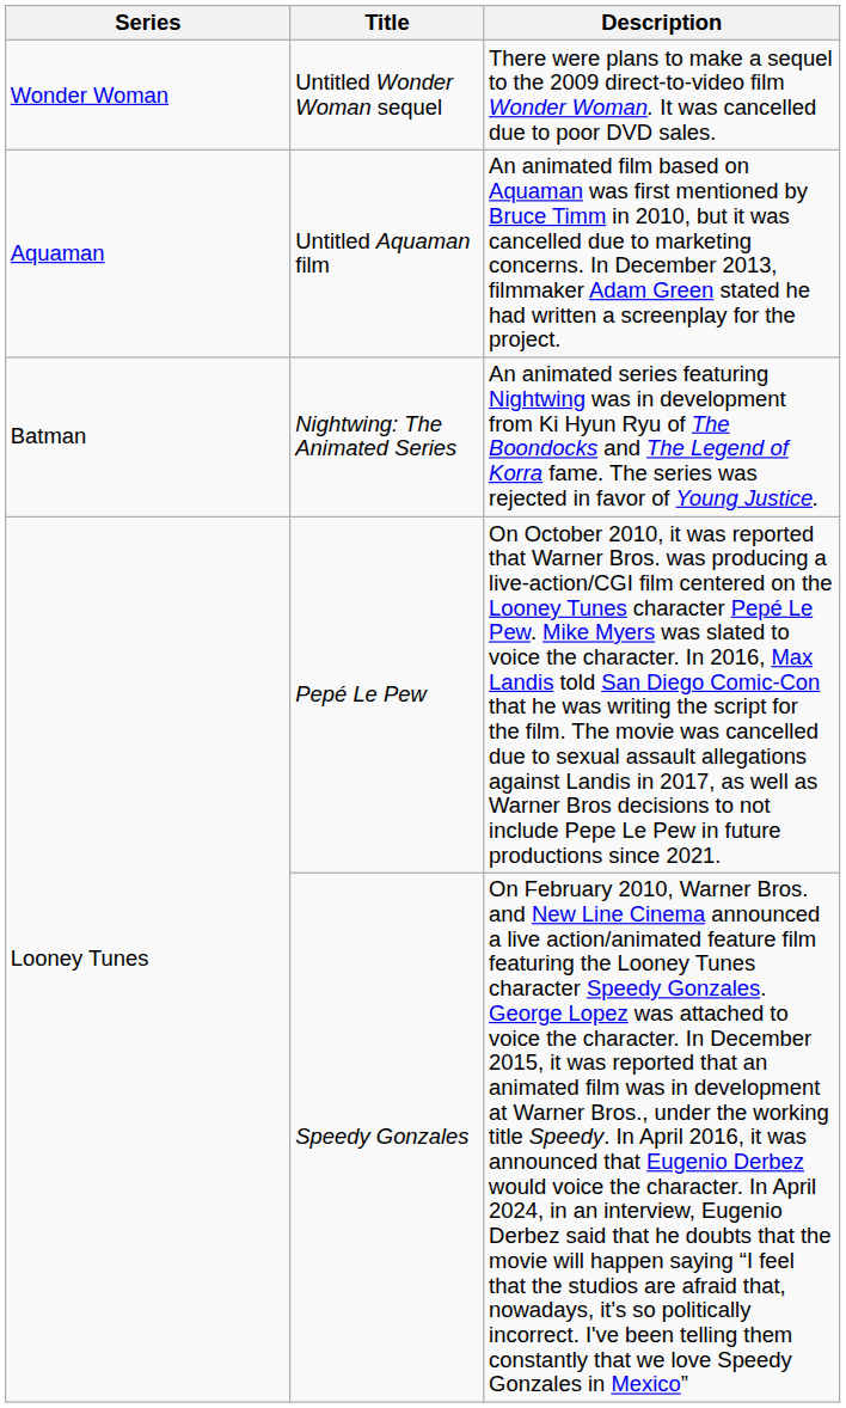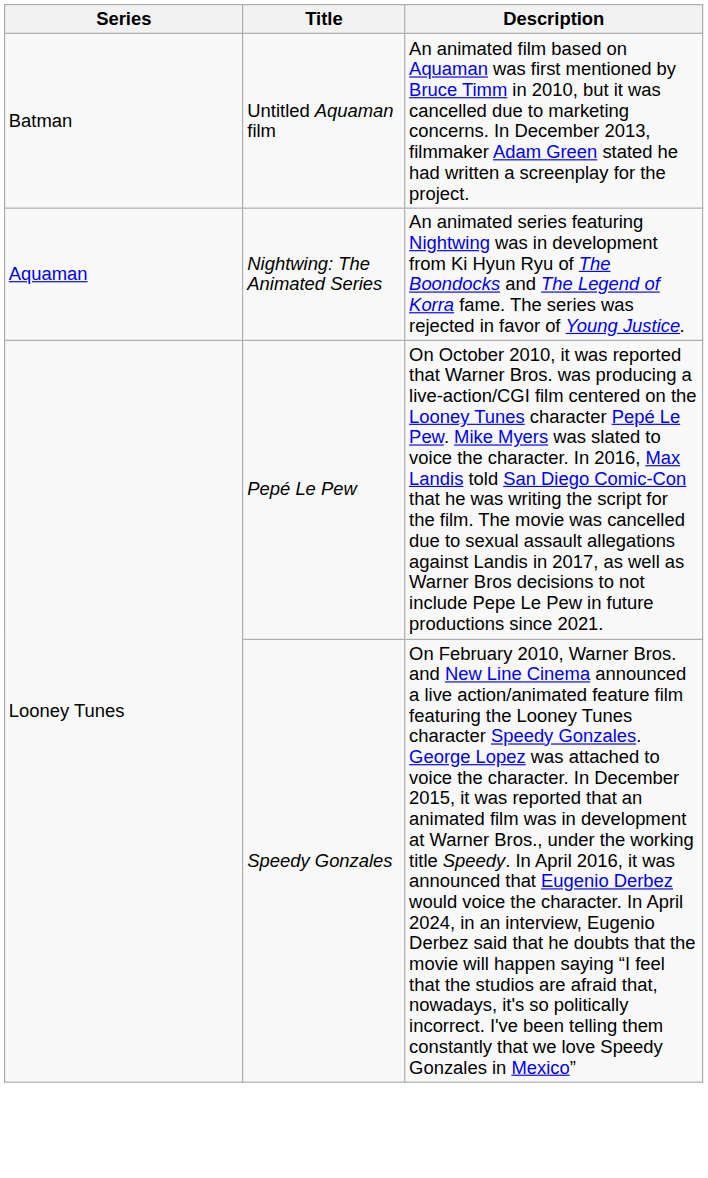 <table class="wikitable">
 <tr>
 <th style="width:150pt;">Series</th>
 <th style="width:100pt;">Title</th>
 <th>Description</th>
 </tr>
 <tr>
-<td><a href='#'>Wonder Woman</a></td>
-<td>Untitled <em>Wonder Woman</em> sequel</td>
-<td>There were plans to make a sequel to the 2009 direct-to-video film <em><a href='#'>Wonder Woman</a>.</em> It was cancelled due to poor DVD sales.</td>
-</tr>
-<tr>
-<td><a href='#'>Aquaman</a></td>
+<td>Batman</td>
 <td>Untitled <em>Aquaman</em> film</td>
 <td>An animated film based on <a href='#'>Aquaman</a> was first mentioned by <a href='#'>Bruce Timm</a> in 2010, but it was cancelled due to marketing concerns. In December 2013, filmmaker <a href='#'>Adam Green</a> stated he had written a screenplay for the project.</td>
 </tr>
 <tr>
-<td>Batman</td>
+<td><a href='#'>Aquaman</a></td>
 <td><em>Nightwing: The Animated Series</em></td>
 <td>An animated series featuring <a href='#'>Nightwing</a> was in development from Ki Hyun Ryu of <em><a href='#'>The Boondocks</a></em> and <em><a href='#'>The Legend of Korra</a></em> fame. The series was rejected in favor of <em><a href='#'>Young Justice</a>.</em></td>
 </tr>
 <tr>
 <td rowspan="2">Looney Tunes</td>
 <td><em>Pepé Le Pew</em></td>
 <td>On October 2010, it was reported that Warner Bros. was producing a live-action/CGI film centered on the <a href='#'>Looney Tunes</a> character <a href='#'>Pepé Le Pew</a>. <a href='#'>Mike Myers</a> was slated to voice the character. In 2016, <a href='#'>Max Landis</a> told <a href='#'>San Diego Comic-Con</a> that he was writing the script for the film. The movie was cancelled due to sexual assault allegations against Landis in 2017, as well as Warner Bros decisions to not include Pepe Le Pew in future productions since 2021.</td>
 </tr>
 <tr>
 <td><em>Speedy Gonzales</em></td>
 <td>On February 2010, Warner Bros. and <a href='#'>New Line Cinema</a> announced a live action/animated feature film featuring the Looney Tunes character <a href='#'>Speedy Gonzales</a>. <a href='#'>George Lopez</a> was attached to voice the character. In December 2015, it was reported that an animated film was in development at Warner Bros., under the working title <em>Speedy</em>. In April 2016, it was announced that <a href='#'>Eugenio Derbez</a> would voice the character. In April 2024, in an interview, Eugenio Derbez said that he doubts that the movie will happen saying “I feel that the studios are afraid that, nowadays, it's so politically incorrect. I've been telling them constantly that we love Speedy Gonzales in <a href='#'>Mexico</a>” </td>
 </tr>
 </table>
